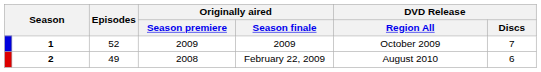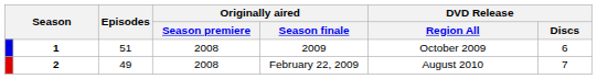 <table class="wikitable" style="background: #FFFFFF;">
 <tr>
 <th colspan="2" rowspan="2" width="130">Season</th>
 <th ! rowspan="2" width="50">Episodes</th>
 <th ! colspan="2" width="300">Originally aired</th>
 <th ! colspan="2" width="320">DVD Release</th>
 </tr>
 <tr>
 <th width="150"><a href='#'>Season premiere</a></th>
 <th ! width="150"><a href='#'>Season finale</a></th>
 <th ! width="150"><a href='#'>Region All</a></th>
 <th ! width="20" align="center">Discs</th>
 </tr>
 <tr>
 <td style="width: 5px" bgcolor="0000DD"></td>
 <td align="center"><strong>1</strong></td>
-<td align="center">52</td>
-<td align="center">2009</td>
+<td align="center">51</td>
+<td align="center">2008</td>
 <td align="center">2009</td>
 <td align="center">October 2009</td>
-<td align="center">7</td>
+<td align="center">6</td>
 </tr>
 <tr>
 <td style="width: 5px" bgcolor="DD0000"></td>
 <td align="center"><strong>2</strong></td>
 <td align="center">49</td>
 <td align="center">2008</td>
 <td align="center">February 22, 2009</td>
 <td align="center">August 2010</td>
-<td align="center">6</td>
+<td align="center">7</td>
 </tr>
 </table>
